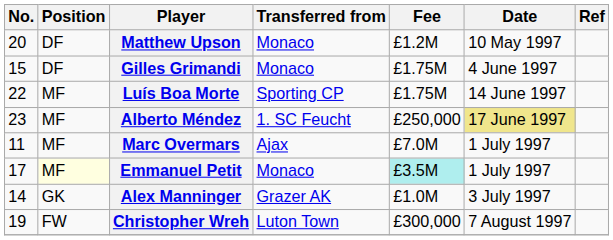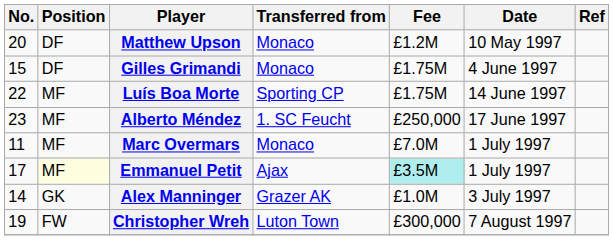 <table class="wikitable plainrowheaders" style="text-align:center; text-align:left">
 <tr>
 <th scope="col">No.</th>
 <th scope="col">Position</th>
 <th scope="col">Player</th>
 <th scope="col">Transferred from</th>
 <th scope="col">Fee</th>
 <th scope="col">Date</th>
 <th scope="col">Ref</th>
 </tr>
 <tr>
 <td>20</td>
 <td>DF</td>
 <th scope="row"><a href='#'>Matthew Upson</a></th>
 <td><a href='#'>Monaco</a></td>
 <td>£1.2M</td>
 <td>10 May 1997</td>
 <td></td>
 </tr>
 <tr>
 <td>15</td>
 <td>DF</td>
 <th scope="row"><a href='#'>Gilles Grimandi</a></th>
 <td><a href='#'>Monaco</a></td>
 <td>£1.75M</td>
 <td>4 June 1997</td>
 <td></td>
 </tr>
 <tr>
 <td>22</td>
 <td>MF</td>
 <th scope="row"><a href='#'>Luís Boa Morte</a></th>
 <td><a href='#'>Sporting CP</a></td>
 <td>£1.75M</td>
 <td>14 June 1997</td>
 <td></td>
 </tr>
 <tr>
 <td>23</td>
 <td>MF</td>
 <th scope="row"><a href='#'>Alberto Méndez</a></th>
 <td><a href='#'>1. SC Feucht</a></td>
 <td>£250,000</td>
-<td style="background: khaki;">17 June 1997</td>
+<td>17 June 1997</td>
 <td></td>
 </tr>
 <tr>
 <td>11</td>
 <td>MF</td>
 <th scope="row"><a href='#'>Marc Overmars</a></th>
-<td><a href='#'>Ajax</a></td>
+<td><a href='#'>Monaco</a></td>
 <td>£7.0M</td>
 <td>1 July 1997</td>
 <td></td>
 </tr>
 <tr>
 <td>17</td>
 <td style="background: lightyellow;">MF</td>
 <th scope="row"><a href='#'>Emmanuel Petit</a></th>
-<td><a href='#'>Monaco</a></td>
+<td><a href='#'>Ajax</a></td>
 <td style="background: paleturquoise;">£3.5M</td>
 <td>1 July 1997</td>
 <td></td>
 </tr>
 <tr>
 <td>14</td>
 <td>GK</td>
 <th scope="row"><a href='#'>Alex Manninger</a></th>
 <td><a href='#'>Grazer AK</a></td>
 <td>£1.0M</td>
 <td>3 July 1997</td>
 <td></td>
 </tr>
 <tr>
 <td>19</td>
 <td>FW</td>
 <th scope="row"><a href='#'>Christopher Wreh</a></th>
 <td><a href='#'>Luton Town</a></td>
 <td>£300,000</td>
 <td>7 August 1997</td>
 <td></td>
 </tr>
 <tr>
 </tr>
 </table>
